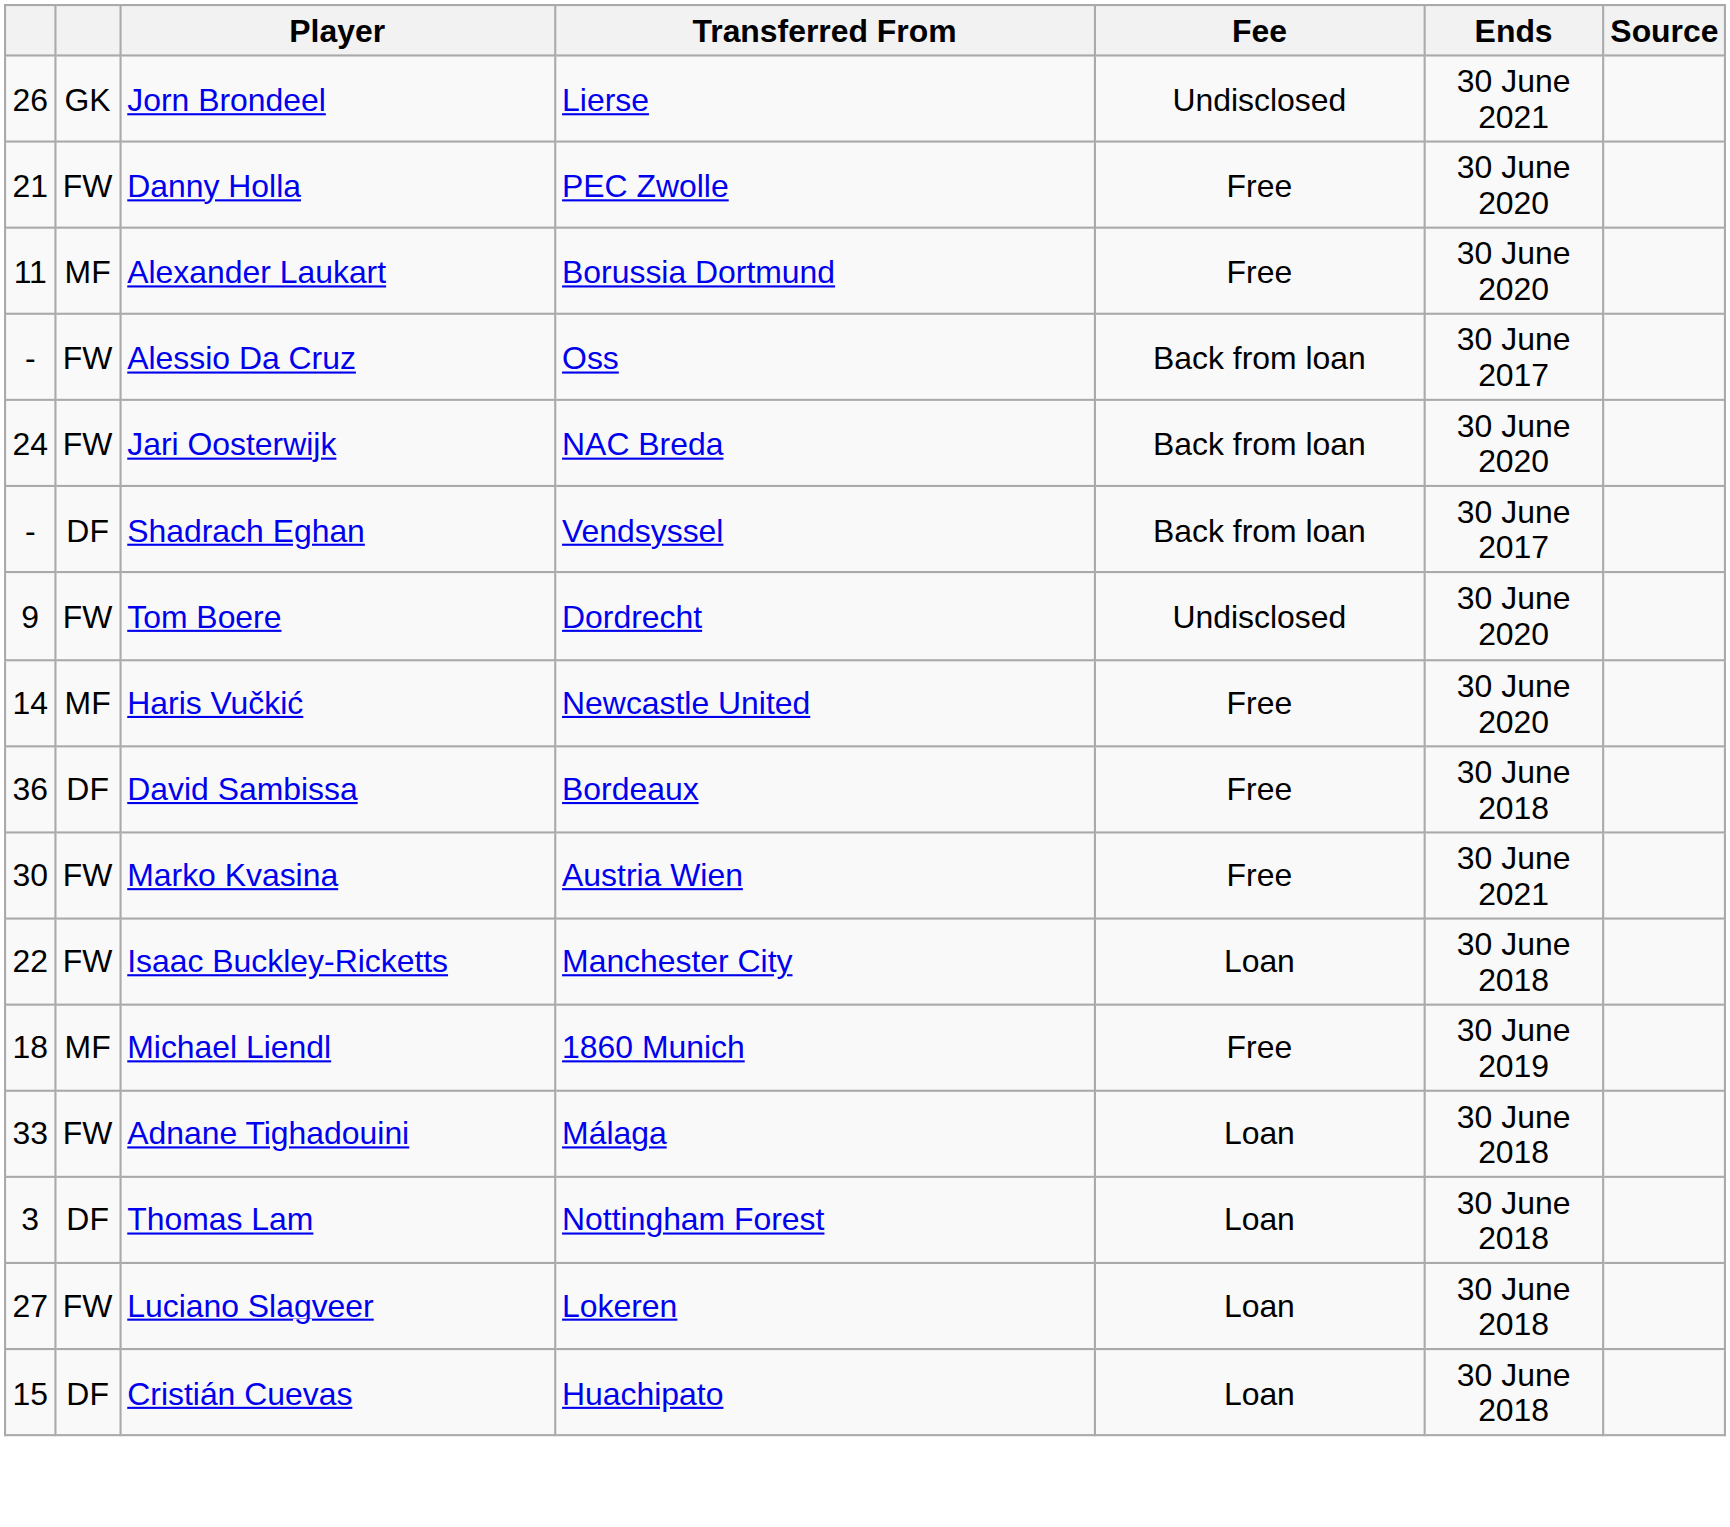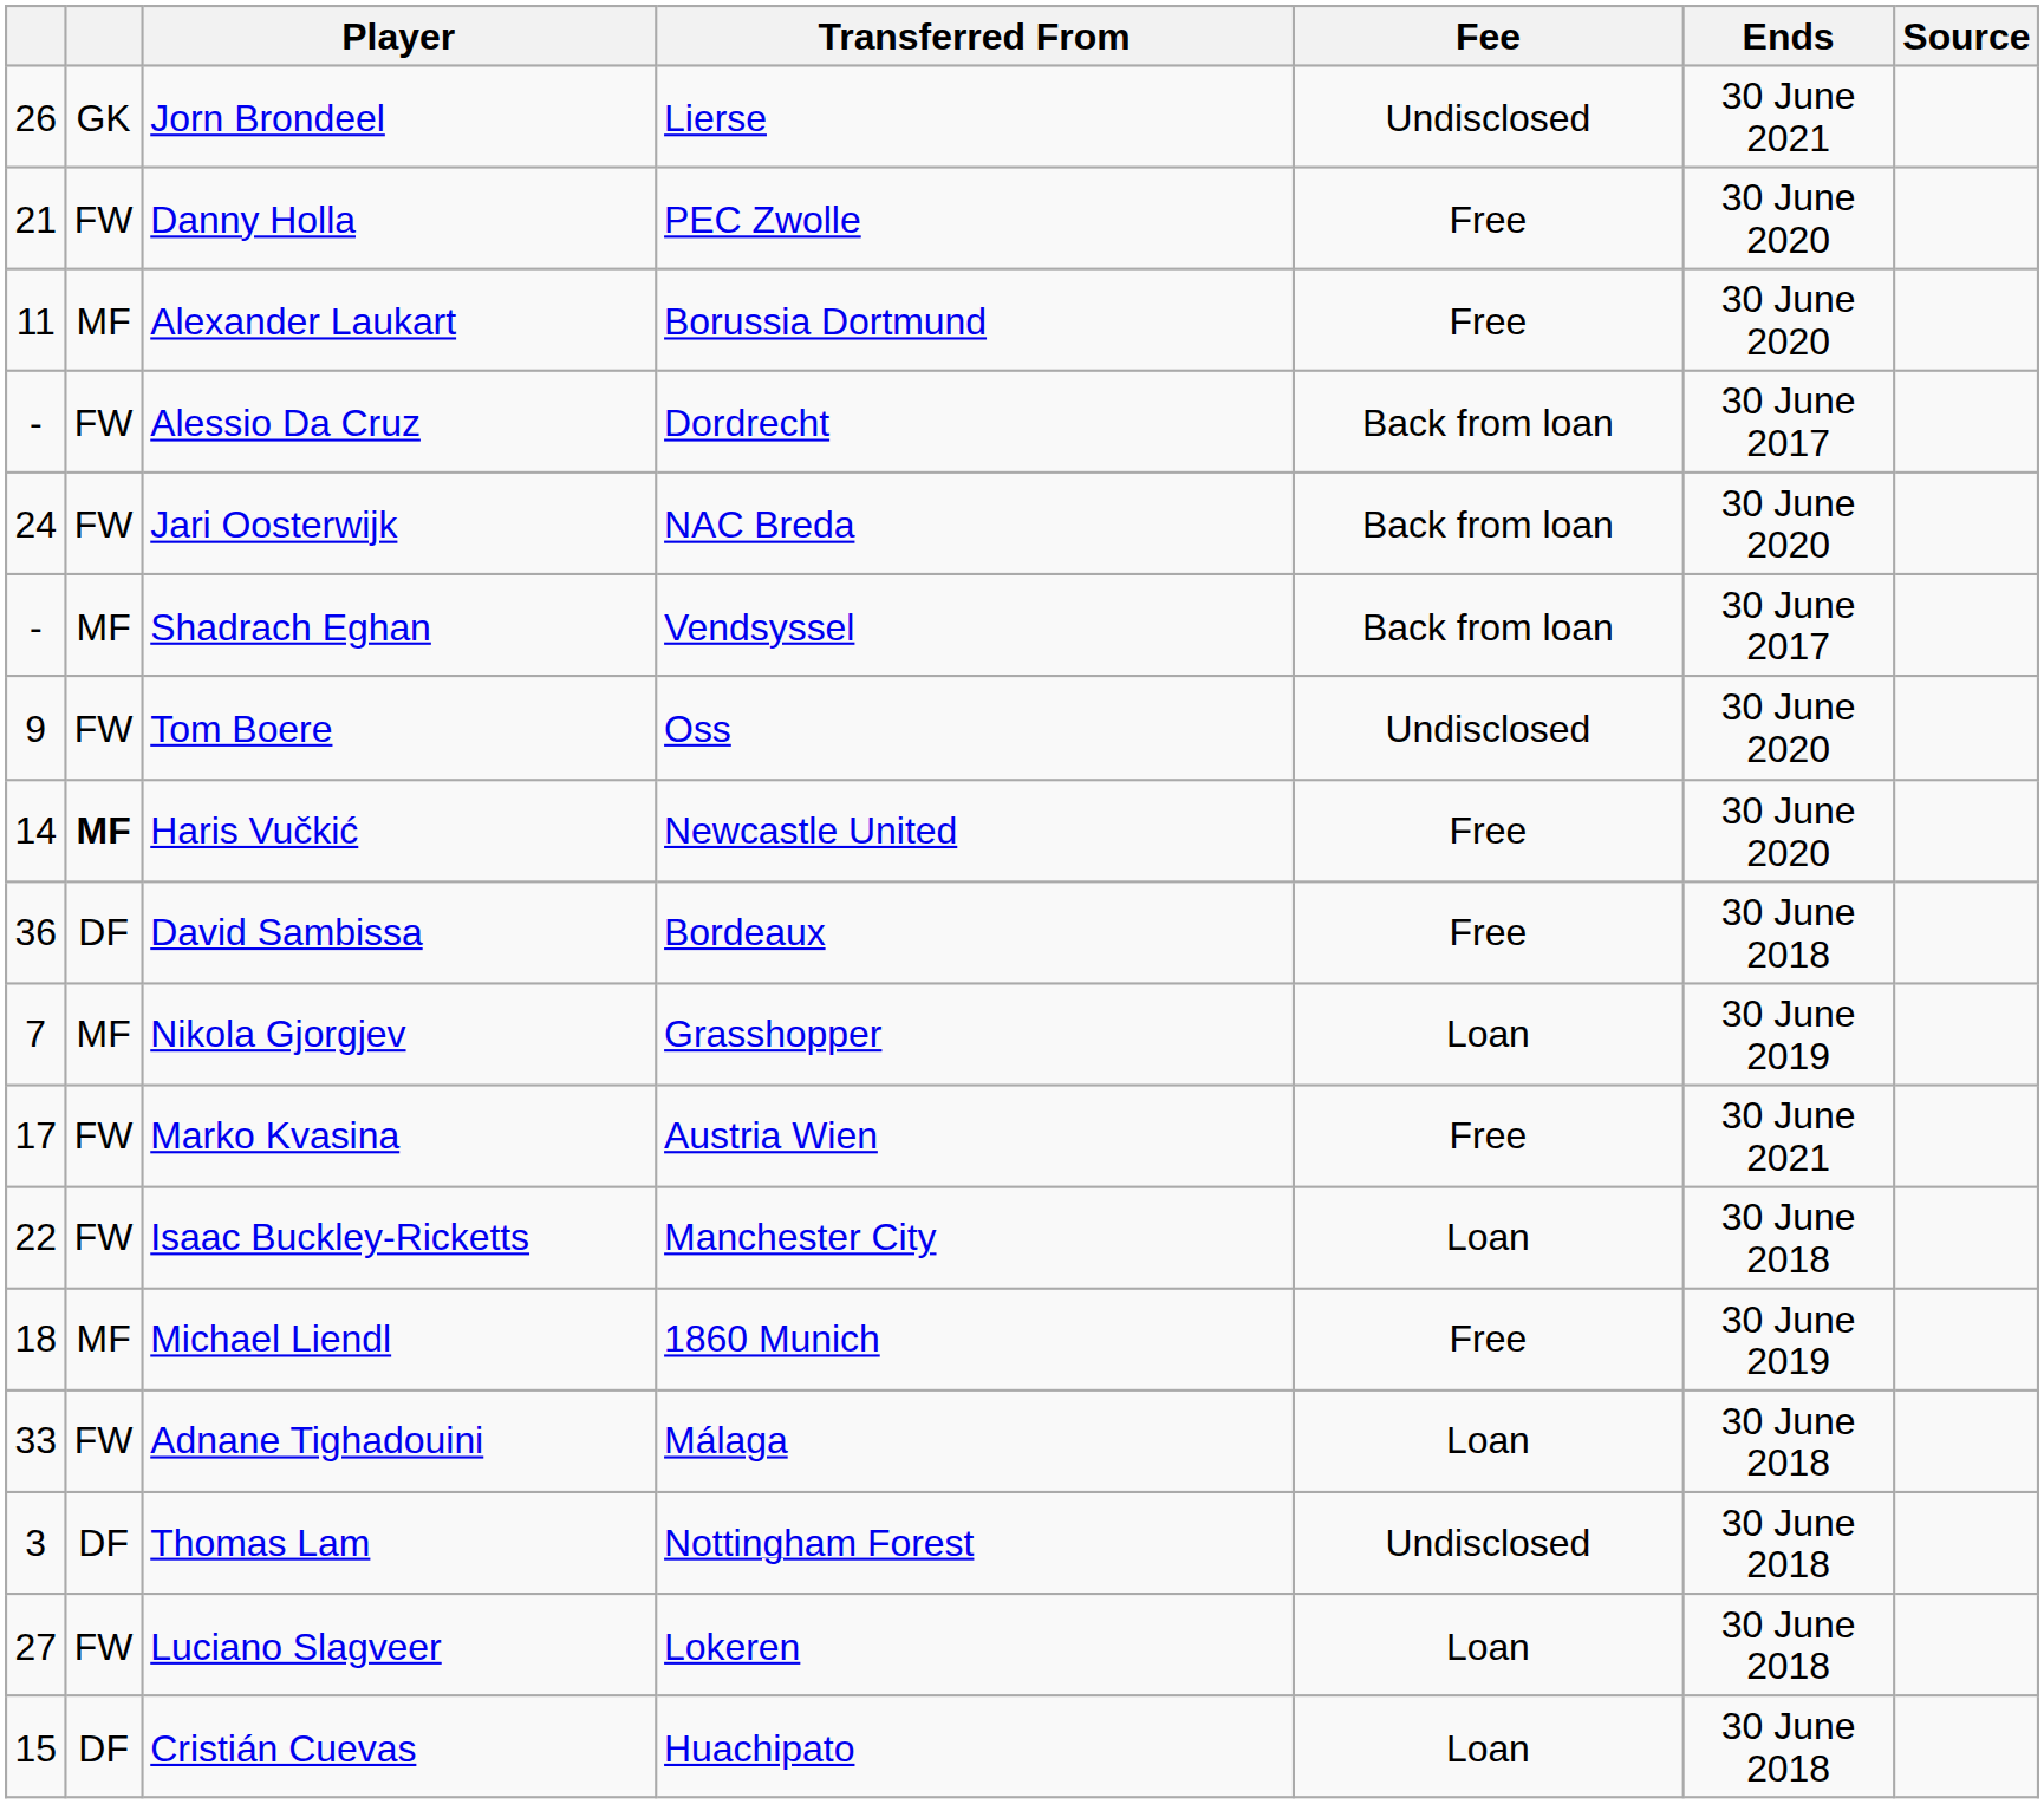 <table class="wikitable plainrowheaders sortable" style="font-size:95%">
 <tr>
 <th></th>
 <th></th>
 <th scope=col style="width:200px;"><strong>Player</strong></th>
 <th scope=col style="width:250px;"><strong>Transferred From</strong></th>
 <th scope=col style="width:150px;"><strong>Fee</strong></th>
 <th scope=col style="width:78px;"><strong>Ends</strong></th>
 <th><strong>Source</strong></th>
 </tr>
 <tr>
 <td align=center>26</td>
 <td align=center>GK</td>
 <td> <a href='#'>Jorn Brondeel</a></td>
 <td> <a href='#'>Lierse</a></td>
 <td align=center>Undisclosed</td>
 <td align=center>30 June 2021</td>
 <td align=center></td>
 </tr>
 <tr>
 <td align=center>21</td>
 <td align=center>FW</td>
 <td> <a href='#'>Danny Holla</a></td>
 <td> <a href='#'>PEC Zwolle</a></td>
 <td align=center>Free</td>
 <td align=center>30 June 2020</td>
 <td align=center></td>
 </tr>
 <tr>
 <td align=center>11</td>
 <td align=center>MF</td>
 <td> <a href='#'>Alexander Laukart</a></td>
 <td> <a href='#'>Borussia Dortmund</a></td>
 <td align=center>Free</td>
 <td align=center>30 June 2020</td>
 <td align=center></td>
 </tr>
 <tr>
 <td align=center>-</td>
 <td align=center>FW</td>
 <td> <a href='#'>Alessio Da Cruz</a></td>
-<td> <a href='#'>Oss</a></td>
+<td> <a href='#'>Dordrecht</a></td>
 <td align=center>Back from loan</td>
 <td align=center>30 June 2017</td>
 <td align=center></td>
 </tr>
 <tr>
 <td align=center>24</td>
 <td align=center>FW</td>
 <td> <a href='#'>Jari Oosterwijk</a></td>
 <td> <a href='#'>NAC Breda</a></td>
 <td align=center>Back from loan</td>
 <td align=center>30 June 2020</td>
 <td align=center></td>
 </tr>
 <tr>
 <td align=center>-</td>
-<td align=center>DF</td>
+<td align=center>MF</td>
 <td> <a href='#'>Shadrach Eghan</a></td>
 <td> <a href='#'>Vendsyssel</a></td>
 <td align=center>Back from loan</td>
 <td align=center>30 June 2017</td>
 <td align=center></td>
 </tr>
 <tr>
 <td align=center>9</td>
 <td align=center>FW</td>
 <td> <a href='#'>Tom Boere</a></td>
-<td> <a href='#'>Dordrecht</a></td>
+<td> <a href='#'>Oss</a></td>
 <td align=center>Undisclosed</td>
 <td align=center>30 June 2020</td>
 <td align=center></td>
 </tr>
 <tr>
 <td align=center>14</td>
-<td align=center>MF</td>
+<td align=center><strong>MF</strong></td>
 <td> <a href='#'>Haris Vučkić</a></td>
 <td> <a href='#'>Newcastle United</a></td>
 <td align=center>Free</td>
 <td align=center>30 June 2020</td>
 <td align=center></td>
 </tr>
 <tr>
 <td align=center>36</td>
 <td align=center>DF</td>
 <td> <a href='#'>David Sambissa</a></td>
 <td> <a href='#'>Bordeaux</a></td>
 <td align=center>Free</td>
 <td align=center>30 June 2018</td>
 <td align=center></td>
 </tr>
 <tr>
-<td align=center>30</td>
+<td align=center>7</td>
+<td align=center>MF</td>
+<td> <a href='#'>Nikola Gjorgjev</a></td>
+<td> <a href='#'>Grasshopper</a></td>
+<td align=center>Loan</td>
+<td align=center>30 June 2019</td>
+<td align=center></td>
+</tr>
+<tr>
+<td align=center>17</td>
 <td align=center>FW</td>
 <td> <a href='#'>Marko Kvasina</a></td>
 <td> <a href='#'>Austria Wien</a></td>
 <td align=center>Free</td>
 <td align=center>30 June 2021</td>
 <td align=center></td>
 </tr>
 <tr>
 <td align=center>22</td>
 <td align=center>FW</td>
 <td> <a href='#'>Isaac Buckley-Ricketts</a></td>
 <td> <a href='#'>Manchester City</a></td>
 <td align=center>Loan</td>
 <td align=center>30 June 2018</td>
 <td align=center></td>
 </tr>
 <tr>
 <td align=center>18</td>
 <td align=center>MF</td>
 <td> <a href='#'>Michael Liendl</a></td>
 <td> <a href='#'>1860 Munich</a></td>
 <td align=center>Free</td>
 <td align=center>30 June 2019</td>
 <td align=center></td>
 </tr>
 <tr>
 <td align=center>33</td>
 <td align=center>FW</td>
 <td> <a href='#'>Adnane Tighadouini</a></td>
 <td> <a href='#'>Málaga</a></td>
 <td align=center>Loan</td>
 <td align=center>30 June 2018</td>
 <td align=center></td>
 </tr>
 <tr>
 <td align=center>3</td>
 <td align=center>DF</td>
 <td> <a href='#'>Thomas Lam</a></td>
 <td> <a href='#'>Nottingham Forest</a></td>
-<td align=center>Loan</td>
+<td align=center>Undisclosed</td>
 <td align=center>30 June 2018</td>
 <td align=center></td>
 </tr>
 <tr>
 <td align=center>27</td>
 <td align=center>FW</td>
 <td> <a href='#'>Luciano Slagveer</a></td>
 <td> <a href='#'>Lokeren</a></td>
 <td align=center>Loan</td>
 <td align=center>30 June 2018</td>
 <td align=center></td>
 </tr>
 <tr>
 <td align=center>15</td>
 <td align=center>DF</td>
 <td> <a href='#'>Cristián Cuevas</a></td>
 <td> <a href='#'>Huachipato</a></td>
 <td align=center>Loan</td>
 <td align=center>30 June 2018</td>
 <td align=center></td>
 </tr>
 </table>
